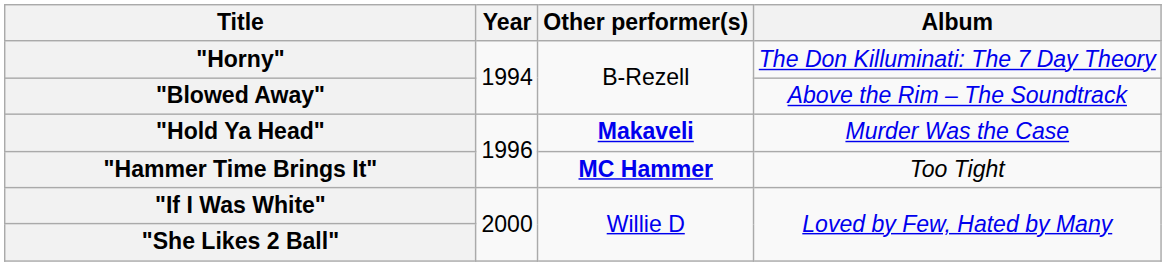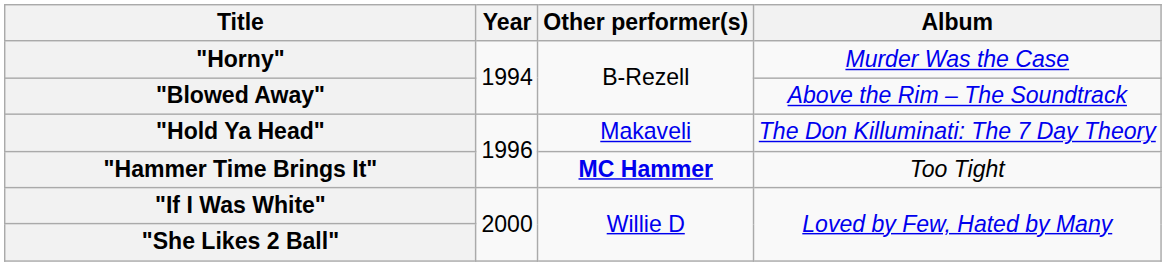 <table class="wikitable plainrowheaders" style="text-align:center;">
 <tr>
 <th scope="col" style="width:20em;">Title</th>
 <th scope="col">Year</th>
 <th scope="col">Other performer(s)</th>
 <th scope="col">Album</th>
 </tr>
 <tr>
 <th scope="row">"Horny"</th>
 <td rowspan="2">1994</td>
 <td rowspan="2">B-Rezell</td>
-<td><em><a href='#'>The Don Killuminati: The 7 Day Theory</a></em></td>
+<td><em><a href='#'>Murder Was the Case</a></em></td>
 </tr>
 <tr>
 <th scope="row">"Blowed Away"</th>
 <td><em><a href='#'>Above the Rim – The Soundtrack</a></em></td>
 </tr>
 <tr>
 <th scope="row">"Hold Ya Head"</th>
 <td rowspan="2">1996</td>
-<td><strong><a href='#'>Makaveli</a></strong></td>
-<td><em><a href='#'>Murder Was the Case</a></em></td>
+<td><a href='#'>Makaveli</a></td>
+<td><em><a href='#'>The Don Killuminati: The 7 Day Theory</a></em></td>
 </tr>
 <tr>
 <th scope="row">"Hammer Time Brings It"</th>
 <td><strong><a href='#'>MC Hammer</a></strong></td>
 <td><em>Too Tight</em></td>
 </tr>
 <tr>
 <th scope="row">"If I Was White"</th>
 <td rowspan="2">2000</td>
 <td rowspan="2"><a href='#'>Willie D</a></td>
 <td rowspan="2"><em><a href='#'>Loved by Few, Hated by Many</a></em></td>
 </tr>
 <tr>
 <th scope="row">"She Likes 2 Ball"</th>
 </tr>
 </table>
